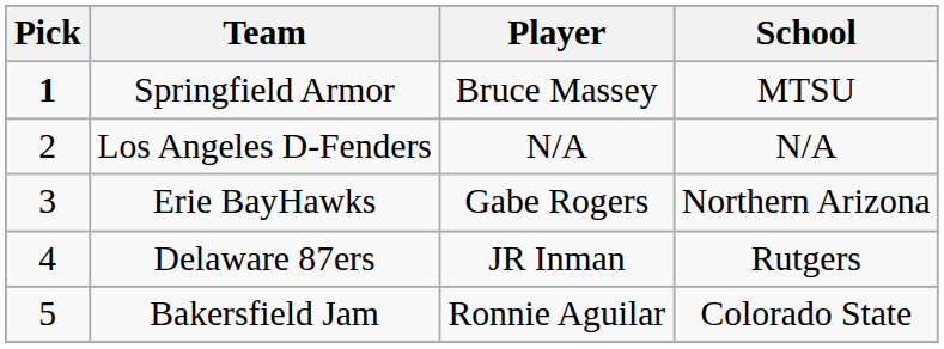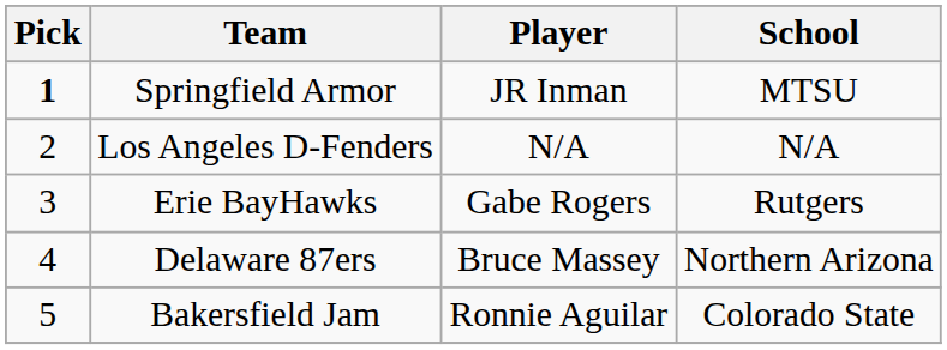 <table class="wikitable" style="text-align:center">
 <tr>
 <th>Pick</th>
 <th>Team</th>
 <th>Player</th>
 <th>School</th>
 </tr>
 <tr>
 <td><strong>1</strong></td>
 <td>Springfield Armor</td>
-<td>Bruce Massey</td>
+<td>JR Inman</td>
 <td>MTSU</td>
 </tr>
 <tr>
 <td>2</td>
 <td>Los Angeles D-Fenders</td>
 <td>N/A</td>
 <td>N/A</td>
 </tr>
 <tr>
 <td>3</td>
 <td>Erie BayHawks</td>
 <td>Gabe Rogers</td>
-<td>Northern Arizona</td>
+<td>Rutgers</td>
 </tr>
 <tr>
 <td>4</td>
 <td>Delaware 87ers</td>
-<td>JR Inman</td>
-<td>Rutgers</td>
+<td>Bruce Massey</td>
+<td>Northern Arizona</td>
 </tr>
 <tr>
 <td>5</td>
 <td>Bakersfield Jam</td>
 <td>Ronnie Aguilar</td>
 <td>Colorado State</td>
 </tr>
 <tr>
 </tr>
 </table>
